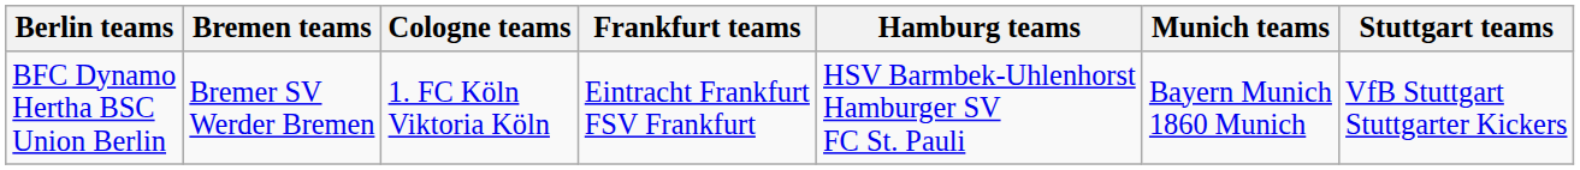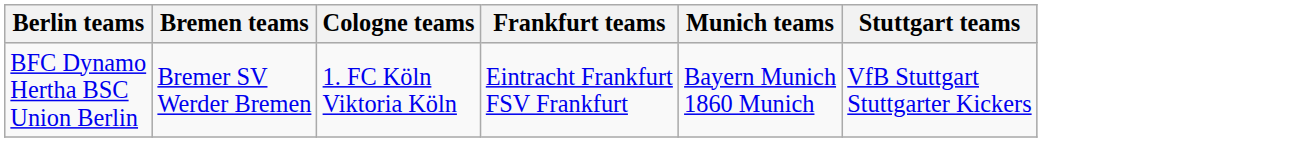 <table class="wikitable">
 <tr>
 <th>Berlin teams</th>
 <th>Bremen teams</th>
 <th>Cologne teams</th>
 <th>Frankfurt teams</th>
-<th>Hamburg teams</th>
 <th>Munich teams</th>
 <th>Stuttgart teams</th>
 </tr>
 <tr>
 <td><a href='#'>BFC Dynamo</a><br><a href='#'>Hertha BSC</a><br><a href='#'>Union Berlin</a></td>
 <td><a href='#'>Bremer SV</a><br><a href='#'>Werder Bremen</a></td>
 <td><a href='#'>1. FC Köln</a><br><a href='#'>Viktoria Köln</a></td>
 <td><a href='#'>Eintracht Frankfurt</a><br><a href='#'>FSV Frankfurt</a></td>
-<td><a href='#'>HSV Barmbek-Uhlenhorst</a><br><a href='#'>Hamburger SV</a><br><a href='#'>FC St. Pauli</a></td>
 <td><a href='#'>Bayern Munich</a><br><a href='#'>1860 Munich</a></td>
 <td><a href='#'>VfB Stuttgart</a><br><a href='#'>Stuttgarter Kickers</a></td>
 </tr>
 </table>
